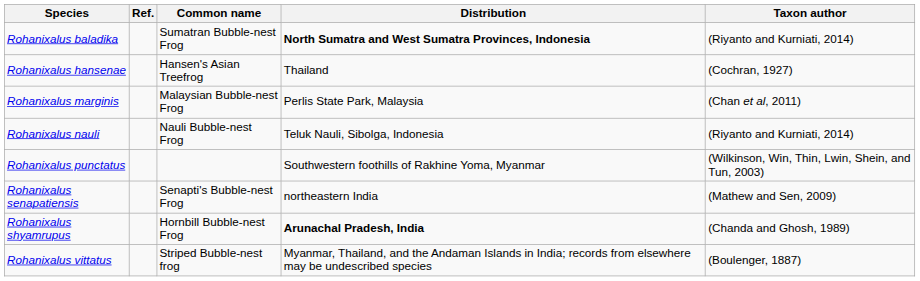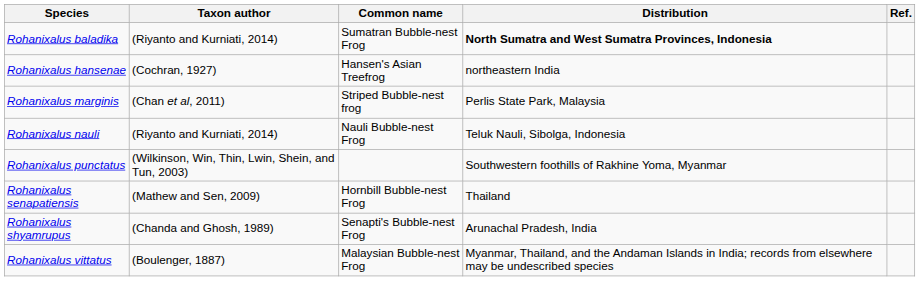 <table class="wikitable">
 <tr>
 <th>Species</th>
-<th>Ref.</th>
+<th>Taxon author</th>
 <th>Common name</th>
 <th>Distribution</th>
-<th>Taxon author</th>
+<th>Ref.</th>
 </tr>
 <tr>
 <td><em><a href='#'>Rohanixalus baladika</a></em></td>
-<td></td>
+<td>(Riyanto and Kurniati, 2014)</td>
 <td>Sumatran Bubble-nest Frog</td>
 <td><strong>North Sumatra and West Sumatra Provinces, Indonesia</strong></td>
-<td>(Riyanto and Kurniati, 2014)</td>
+<td></td>
 </tr>
 <tr>
 <td><em><a href='#'>Rohanixalus hansenae</a></em></td>
+<td>(Cochran, 1927)</td>
+<td>Hansen's Asian Treefrog</td>
+<td>northeastern India</td>
 <td></td>
-<td>Hansen's Asian Treefrog</td>
-<td>Thailand</td>
-<td>(Cochran, 1927)</td>
 </tr>
 <tr>
 <td><em><a href='#'>Rohanixalus marginis</a></em></td>
+<td>(Chan <em>et al</em>, 2011)</td>
+<td>Striped Bubble-nest frog</td>
+<td>Perlis State Park, Malaysia</td>
 <td></td>
-<td>Malaysian Bubble-nest Frog</td>
-<td>Perlis State Park, Malaysia</td>
-<td>(Chan <em>et al</em>, 2011)</td>
 </tr>
 <tr>
 <td><em><a href='#'>Rohanixalus nauli</a></em></td>
-<td></td>
+<td>(Riyanto and Kurniati, 2014)</td>
 <td>Nauli Bubble-nest Frog</td>
 <td>Teluk Nauli, Sibolga, Indonesia</td>
-<td>(Riyanto and Kurniati, 2014)</td>
+<td></td>
 </tr>
 <tr>
 <td><em><a href='#'>Rohanixalus punctatus</a></em></td>
-<td></td>
+<td>(Wilkinson, Win, Thin, Lwin, Shein, and Tun, 2003)</td>
 <td></td>
 <td>Southwestern foothills of Rakhine Yoma, Myanmar</td>
-<td>(Wilkinson, Win, Thin, Lwin, Shein, and Tun, 2003)</td>
+<td></td>
 </tr>
 <tr>
 <td><em><a href='#'>Rohanixalus senapatiensis</a></em></td>
+<td>(Mathew and Sen, 2009)</td>
+<td>Hornbill Bubble-nest Frog</td>
+<td>Thailand</td>
 <td></td>
-<td>Senapti's Bubble-nest Frog</td>
-<td>northeastern India</td>
-<td>(Mathew and Sen, 2009)</td>
 </tr>
 <tr>
 <td><em><a href='#'>Rohanixalus shyamrupus</a></em></td>
+<td>(Chanda and Ghosh, 1989)</td>
+<td>Senapti's Bubble-nest Frog</td>
+<td>Arunachal Pradesh, India</td>
 <td></td>
-<td>Hornbill Bubble-nest Frog</td>
-<td><strong>Arunachal Pradesh, India</strong></td>
-<td>(Chanda and Ghosh, 1989)</td>
 </tr>
 <tr>
 <td><em><a href='#'>Rohanixalus vittatus</a></em></td>
+<td>(Boulenger, 1887)</td>
+<td>Malaysian Bubble-nest Frog</td>
+<td>Myanmar, Thailand, and the Andaman Islands in India; records from elsewhere may be undescribed species</td>
 <td></td>
-<td>Striped Bubble-nest frog</td>
-<td>Myanmar, Thailand, and the Andaman Islands in India; records from elsewhere may be undescribed species</td>
-<td>(Boulenger, 1887)</td>
 </tr>
 </table>
